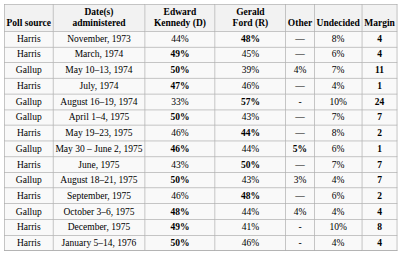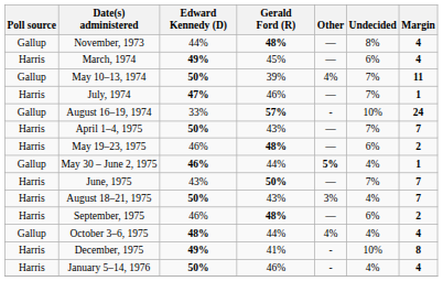 <table class="wikitable sortable" style="text-align:center;font-size:90%;line-height:17px">
 <tr valign= bottom>
 <th>Poll source</th>
 <th>Date(s)<br>administered</th>
 <th class="unsortable" style="width:100px;">Edward<br>Kennedy (D)</th>
 <th class="unsortable" style="width:100px;">Gerald<br>Ford (R)</th>
 <th class="unsortable">Other</th>
 <th class="unsortable">Undecided</th>
 <th>Margin</th>
 </tr>
 <tr>
-<td align="center">Harris</td>
+<td align="center">Gallup</td>
 <td>November, 1973</td>
 <td align="center">44%</td>
 <td><strong>48%</strong></td>
 <td align="center">—</td>
 <td align="center">8%</td>
 <td><strong>4</strong></td>
 </tr>
 <tr>
 <td align="center">Harris</td>
 <td>March, 1974</td>
 <td><strong>49%</strong></td>
 <td align="center">45%</td>
 <td align="center">—</td>
 <td align="center">6%</td>
 <td><strong>4</strong></td>
 </tr>
 <tr>
 <td align="center">Gallup</td>
 <td>May 10–13, 1974</td>
 <td><strong>50%</strong></td>
 <td align="center">39%</td>
 <td align="center">4%</td>
 <td align="center">7%</td>
 <td><strong>11</strong></td>
 </tr>
 <tr>
 <td align="center">Harris</td>
 <td>July, 1974</td>
 <td><strong>47%</strong></td>
 <td align="center">46%</td>
 <td align="center">—</td>
-<td align="center">4%</td>
+<td align="center">7%</td>
 <td><strong>1</strong></td>
 </tr>
 <tr>
 <td align="center">Gallup</td>
 <td>August 16–19, 1974</td>
 <td align="center">33%</td>
 <td><strong>57%</strong></td>
 <td align="center">-</td>
 <td align="center">10%</td>
 <td><strong>24</strong></td>
 </tr>
 <tr>
-<td align="center">Gallup</td>
+<td align="center">Harris</td>
 <td>April 1–4, 1975</td>
 <td><strong>50%</strong></td>
 <td align="center">43%</td>
 <td align="center">—</td>
 <td align="center">7%</td>
 <td><strong>7</strong></td>
 </tr>
 <tr>
 <td align="center">Harris</td>
 <td>May 19–23, 1975</td>
 <td align="center">46%</td>
-<td><strong>44%</strong></td>
+<td><strong>48%</strong></td>
 <td align="center">—</td>
-<td align="center">8%</td>
+<td align="center">6%</td>
 <td><strong>2</strong></td>
 </tr>
 <tr>
 <td align="center">Gallup</td>
 <td>May 30 – June 2, 1975</td>
 <td><strong>46%</strong></td>
 <td align="center">44%</td>
 <td align="center"><strong>5%</strong></td>
-<td align="center">6%</td>
+<td align="center">4%</td>
 <td><strong>1</strong></td>
 </tr>
 <tr>
 <td align="center">Harris</td>
 <td>June, 1975</td>
 <td align="center">43%</td>
 <td><strong>50%</strong></td>
 <td align="center">—</td>
 <td align="center">7%</td>
 <td><strong>7</strong></td>
 </tr>
 <tr>
-<td align="center">Gallup</td>
+<td align="center">Harris</td>
 <td>August 18–21, 1975</td>
 <td><strong>50%</strong></td>
 <td align="center">43%</td>
 <td align="center">3%</td>
 <td align="center">4%</td>
 <td><strong>7</strong></td>
 </tr>
 <tr>
 <td align="center">Harris</td>
 <td>September, 1975</td>
 <td align="center">46%</td>
 <td><strong>48%</strong></td>
 <td align="center">—</td>
 <td align="center">6%</td>
 <td><strong>2</strong></td>
 </tr>
 <tr>
 <td align="center">Gallup</td>
 <td>October 3–6, 1975</td>
 <td><strong>48%</strong></td>
 <td align="center">44%</td>
 <td align="center">4%</td>
 <td align="center">4%</td>
 <td><strong>4</strong></td>
 </tr>
 <tr>
 <td align="center">Harris</td>
 <td>December, 1975</td>
 <td><strong>49%</strong></td>
 <td align="center">41%</td>
 <td align="center">-</td>
 <td align="center">10%</td>
 <td><strong>8</strong></td>
 </tr>
 <tr>
 <td align="center">Harris</td>
 <td>January 5–14, 1976</td>
 <td><strong>50%</strong></td>
 <td align="center">46%</td>
 <td align="center">-</td>
 <td align="center">4%</td>
 <td><strong>4</strong></td>
 </tr>
 <tr>
 </tr>
 </table>
